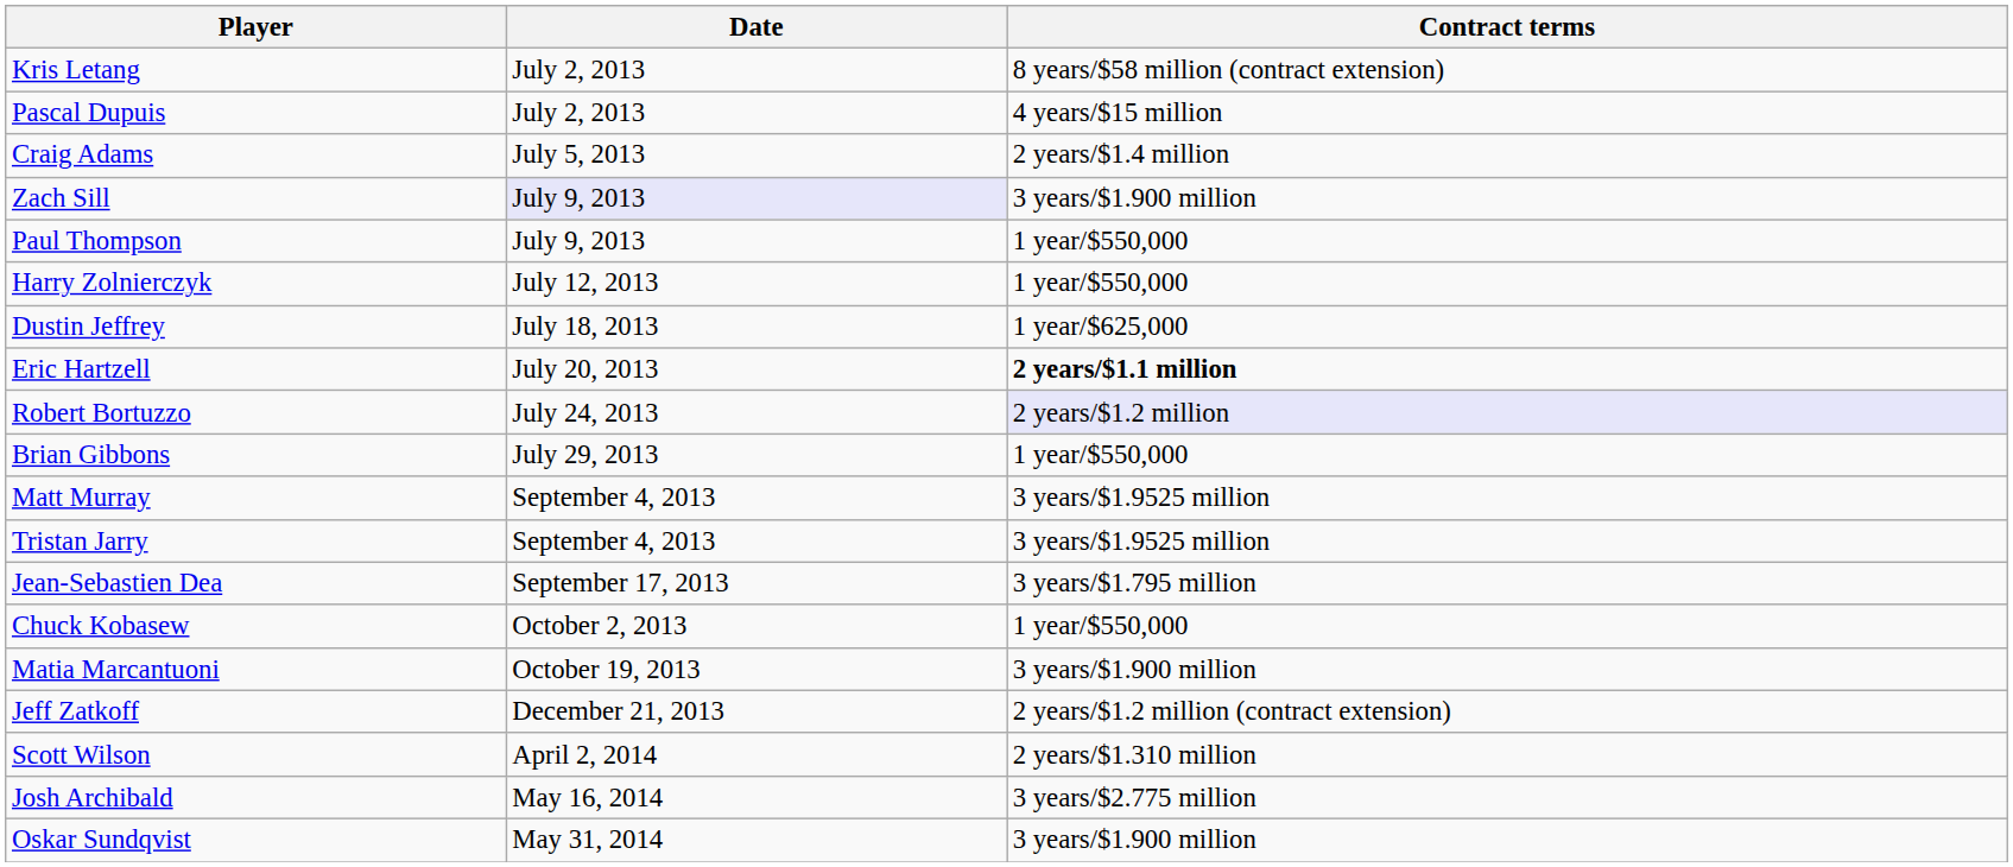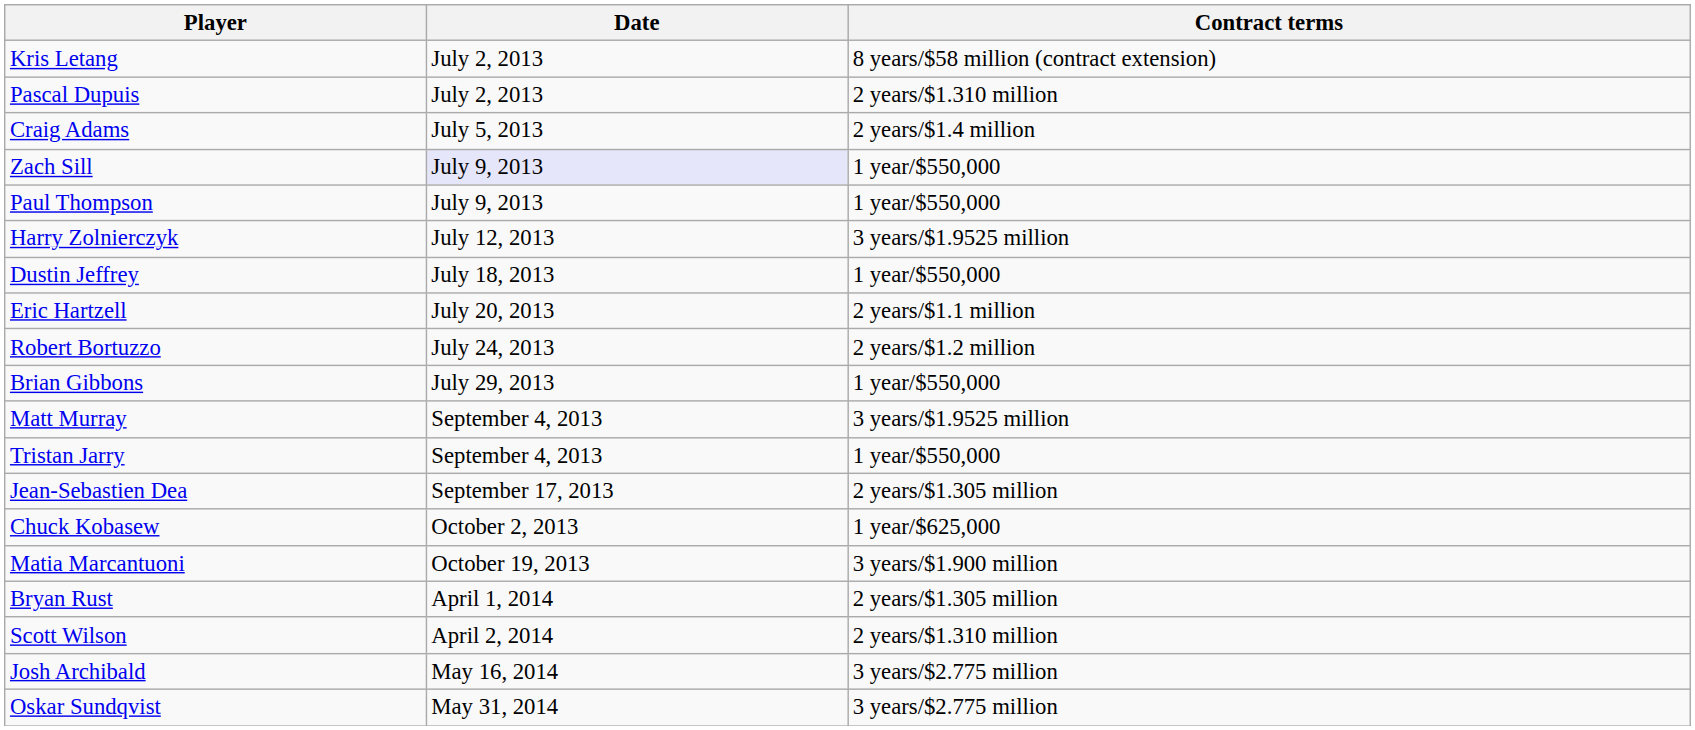 <table class="wikitable" style="width:75%;">
 <tr style="text-align:center; background:#ddd;">
 <th style="width:25%;">Player</th>
 <th style="width:25%;">Date</th>
 <th style="width:50%;">Contract terms</th>
 </tr>
 <tr>
 <td><a href='#'>Kris Letang</a></td>
 <td>July 2, 2013</td>
 <td>8 years/$58 million (contract extension)</td>
 </tr>
 <tr>
 <td><a href='#'>Pascal Dupuis</a></td>
 <td>July 2, 2013</td>
-<td>4 years/$15 million</td>
+<td>2 years/$1.310 million</td>
 </tr>
 <tr>
 <td><a href='#'>Craig Adams</a></td>
 <td>July 5, 2013</td>
 <td>2 years/$1.4 million</td>
 </tr>
 <tr>
 <td><a href='#'>Zach Sill</a></td>
 <td style="background: lavender;">July 9, 2013</td>
-<td>3 years/$1.900 million</td>
+<td>1 year/$550,000</td>
 </tr>
 <tr>
 <td><a href='#'>Paul Thompson</a></td>
 <td>July 9, 2013</td>
 <td>1 year/$550,000</td>
 </tr>
 <tr>
 <td><a href='#'>Harry Zolnierczyk</a></td>
 <td>July 12, 2013</td>
-<td>1 year/$550,000</td>
+<td>3 years/$1.9525 million</td>
 </tr>
 <tr>
 <td><a href='#'>Dustin Jeffrey</a></td>
 <td>July 18, 2013</td>
-<td>1 year/$625,000</td>
+<td>1 year/$550,000</td>
 </tr>
 <tr>
 <td><a href='#'>Eric Hartzell</a></td>
 <td>July 20, 2013</td>
-<td><strong>2 years/$1.1 million</strong></td>
+<td>2 years/$1.1 million</td>
 </tr>
 <tr>
 <td><a href='#'>Robert Bortuzzo</a></td>
 <td>July 24, 2013</td>
-<td style="background: lavender;">2 years/$1.2 million</td>
+<td>2 years/$1.2 million</td>
 </tr>
 <tr>
 <td><a href='#'>Brian Gibbons</a></td>
 <td>July 29, 2013</td>
 <td>1 year/$550,000</td>
 </tr>
 <tr>
 <td><a href='#'>Matt Murray</a></td>
 <td>September 4, 2013</td>
 <td>3 years/$1.9525 million</td>
 </tr>
 <tr>
 <td><a href='#'>Tristan Jarry</a></td>
 <td>September 4, 2013</td>
-<td>3 years/$1.9525 million</td>
+<td>1 year/$550,000</td>
 </tr>
 <tr>
 <td><a href='#'>Jean-Sebastien Dea</a></td>
 <td>September 17, 2013</td>
-<td>3 years/$1.795 million</td>
+<td>2 years/$1.305 million</td>
 </tr>
 <tr>
 <td><a href='#'>Chuck Kobasew</a></td>
 <td>October 2, 2013</td>
-<td>1 year/$550,000</td>
+<td>1 year/$625,000</td>
 </tr>
 <tr>
 <td><a href='#'>Matia Marcantuoni</a></td>
 <td>October 19, 2013</td>
 <td>3 years/$1.900 million</td>
 </tr>
 <tr>
-<td><a href='#'>Jeff Zatkoff</a></td>
-<td>December 21, 2013</td>
-<td>2 years/$1.2 million (contract extension)</td>
+<td><a href='#'>Bryan Rust</a></td>
+<td>April 1, 2014</td>
+<td>2 years/$1.305 million</td>
 </tr>
 <tr>
 <td><a href='#'>Scott Wilson</a></td>
 <td>April 2, 2014</td>
 <td>2 years/$1.310 million</td>
 </tr>
 <tr>
 <td><a href='#'>Josh Archibald</a></td>
 <td>May 16, 2014</td>
 <td>3 years/$2.775 million</td>
 </tr>
 <tr>
 <td><a href='#'>Oskar Sundqvist</a></td>
 <td>May 31, 2014</td>
-<td>3 years/$1.900 million</td>
+<td>3 years/$2.775 million</td>
 </tr>
 </table>
